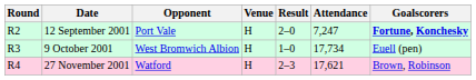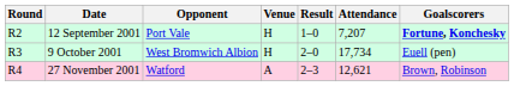 <table class="wikitable">
 <tr>
 <th>Round</th>
 <th>Date</th>
 <th>Opponent</th>
 <th>Venue</th>
 <th>Result</th>
 <th>Attendance</th>
 <th>Goalscorers</th>
 </tr>
 <tr style="background-color: #d0ffe3;">
 <td>R2</td>
 <td>12 September 2001</td>
 <td><a href='#'>Port Vale</a></td>
 <td>H</td>
-<td>2–0</td>
-<td>7,247</td>
+<td>1–0</td>
+<td>7,207</td>
 <td><strong><a href='#'>Fortune</a>, <a href='#'>Konchesky</a></strong></td>
 </tr>
 <tr style="background-color: #d0ffe3;">
 <td>R3</td>
 <td>9 October 2001</td>
 <td><a href='#'>West Bromwich Albion</a></td>
 <td>H</td>
-<td>1–0</td>
+<td>2–0</td>
 <td>17,734</td>
 <td><a href='#'>Euell</a> (pen)</td>
 </tr>
 <tr style="background-color: #ffd0e3;">
 <td>R4</td>
 <td>27 November 2001</td>
 <td><a href='#'>Watford</a></td>
-<td>H</td>
+<td>A</td>
 <td>2–3 </td>
-<td>17,621</td>
+<td>12,621</td>
 <td><a href='#'>Brown</a>, <a href='#'>Robinson</a></td>
 </tr>
 </table>
